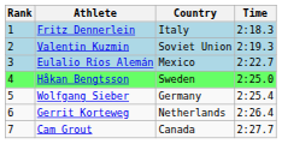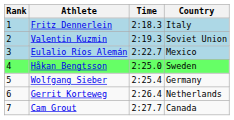 <table class="wikitable">
 <tr>
 <th>Rank</th>
 <th>Athlete</th>
+<th>Time</th>
 <th>Country</th>
-<th>Time</th>
 </tr>
 <tr bgcolor=lightblue>
 <td>1</td>
 <td><a href='#'>Fritz Dennerlein</a></td>
+<td>2:18.3</td>
 <td>Italy</td>
-<td>2:18.3</td>
 </tr>
 <tr bgcolor=lightblue>
 <td>2</td>
 <td><a href='#'>Valentin Kuzmin</a></td>
+<td>2:19.3</td>
 <td>Soviet Union</td>
-<td>2:19.3</td>
 </tr>
 <tr bgcolor=lightblue>
 <td>3</td>
 <td><a href='#'>Eulalio Ríos Alemán</a></td>
+<td>2:22.7</td>
 <td>Mexico</td>
-<td>2:22.7</td>
 </tr>
 <tr bgcolor=66ff66>
 <td>4</td>
 <td><a href='#'>Håkan Bengtsson</a></td>
+<td>2:25.0</td>
 <td>Sweden</td>
-<td>2:25.0</td>
 </tr>
 <tr>
 <td>5</td>
 <td><a href='#'>Wolfgang Sieber</a></td>
+<td>2:25.4</td>
 <td>Germany</td>
-<td>2:25.4</td>
 </tr>
 <tr>
 <td>6</td>
 <td><a href='#'>Gerrit Korteweg</a></td>
+<td>2:26.4</td>
 <td>Netherlands</td>
-<td>2:26.4</td>
 </tr>
 <tr>
 <td>7</td>
 <td><a href='#'>Cam Grout</a></td>
+<td>2:27.7</td>
 <td>Canada</td>
-<td>2:27.7</td>
 </tr>
 </table>
